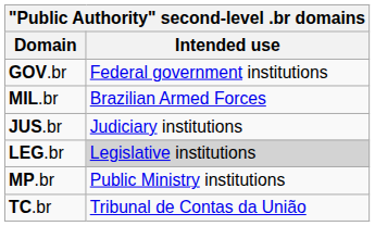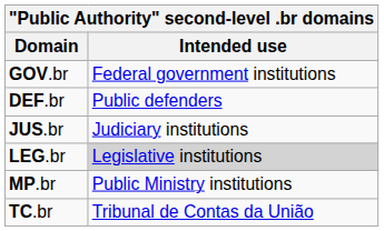 <table class="wikitable mw-collapsible" border="1">
 <tr>
 <th colspan="2">"Public Authority" second-level .br domains</th>
 </tr>
 <tr>
 <th>Domain</th>
 <th>Intended use</th>
 </tr>
 <tr>
 <td><strong>GOV</strong>.br</td>
 <td><a href='#'>Federal government</a> institutions</td>
 </tr>
 <tr>
-<td><strong>MIL</strong>.br</td>
-<td><a href='#'>Brazilian Armed Forces</a></td>
+<td><strong>DEF</strong>.br</td>
+<td><a href='#'>Public defenders</a></td>
 </tr>
 <tr>
 <td><strong>JUS</strong>.br</td>
 <td><a href='#'>Judiciary</a> institutions</td>
 </tr>
 <tr>
 <td><strong>LEG</strong>.br</td>
 <td style="background: lightgrey;"><a href='#'>Legislative</a> institutions</td>
 </tr>
 <tr>
 <td><strong>MP</strong>.br</td>
 <td><a href='#'>Public Ministry</a> institutions</td>
 </tr>
 <tr>
 <td><strong>TC</strong>.br</td>
 <td><a href='#'>Tribunal de Contas da União</a></td>
 </tr>
 </table>
